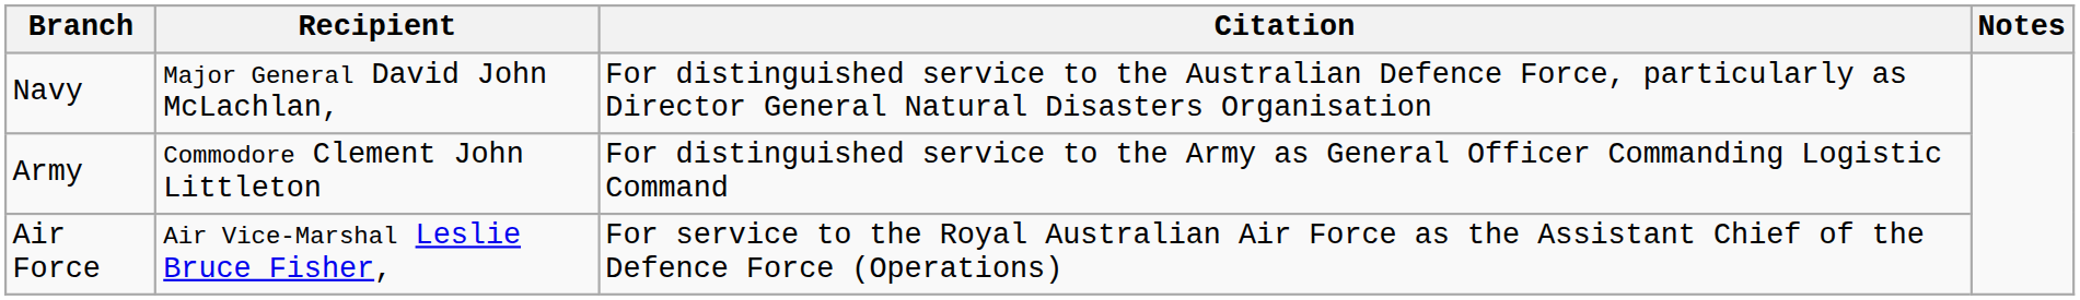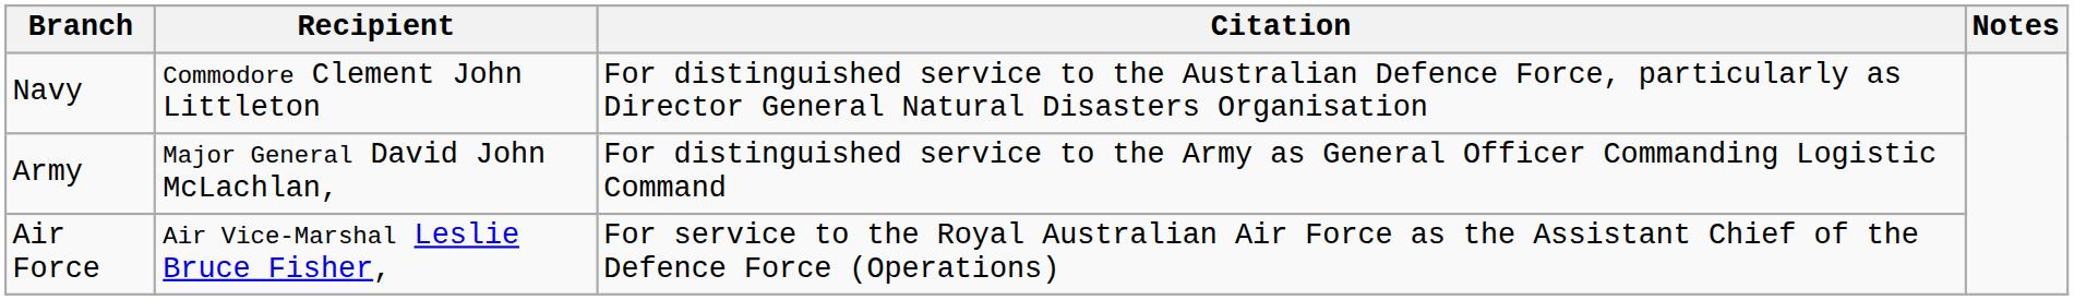 <table class="wikitable" style="font-size:95%;">
 <tr>
 <th>Branch</th>
 <th>Recipient</th>
 <th>Citation</th>
 <th>Notes</th>
 </tr>
 <tr>
 <td>Navy</td>
-<td><small>Major General</small> David John McLachlan, </td>
+<td><small>Commodore</small> Clement John Littleton</td>
 <td>For distinguished service to the Australian Defence Force, particularly as Director General Natural Disasters Organisation</td>
 <td rowspan="3"></td>
 </tr>
 <tr>
 <td>Army</td>
-<td><small>Commodore</small> Clement John Littleton</td>
+<td><small>Major General</small> David John McLachlan, </td>
 <td>For distinguished service to the Army as General Officer Commanding Logistic Command</td>
 </tr>
 <tr>
 <td>Air Force</td>
 <td><small>Air Vice-Marshal</small> <a href='#'>Leslie Bruce Fisher</a>, </td>
 <td>For service to the Royal Australian Air Force as the Assistant Chief of the Defence Force (Operations)</td>
 </tr>
 </table>
